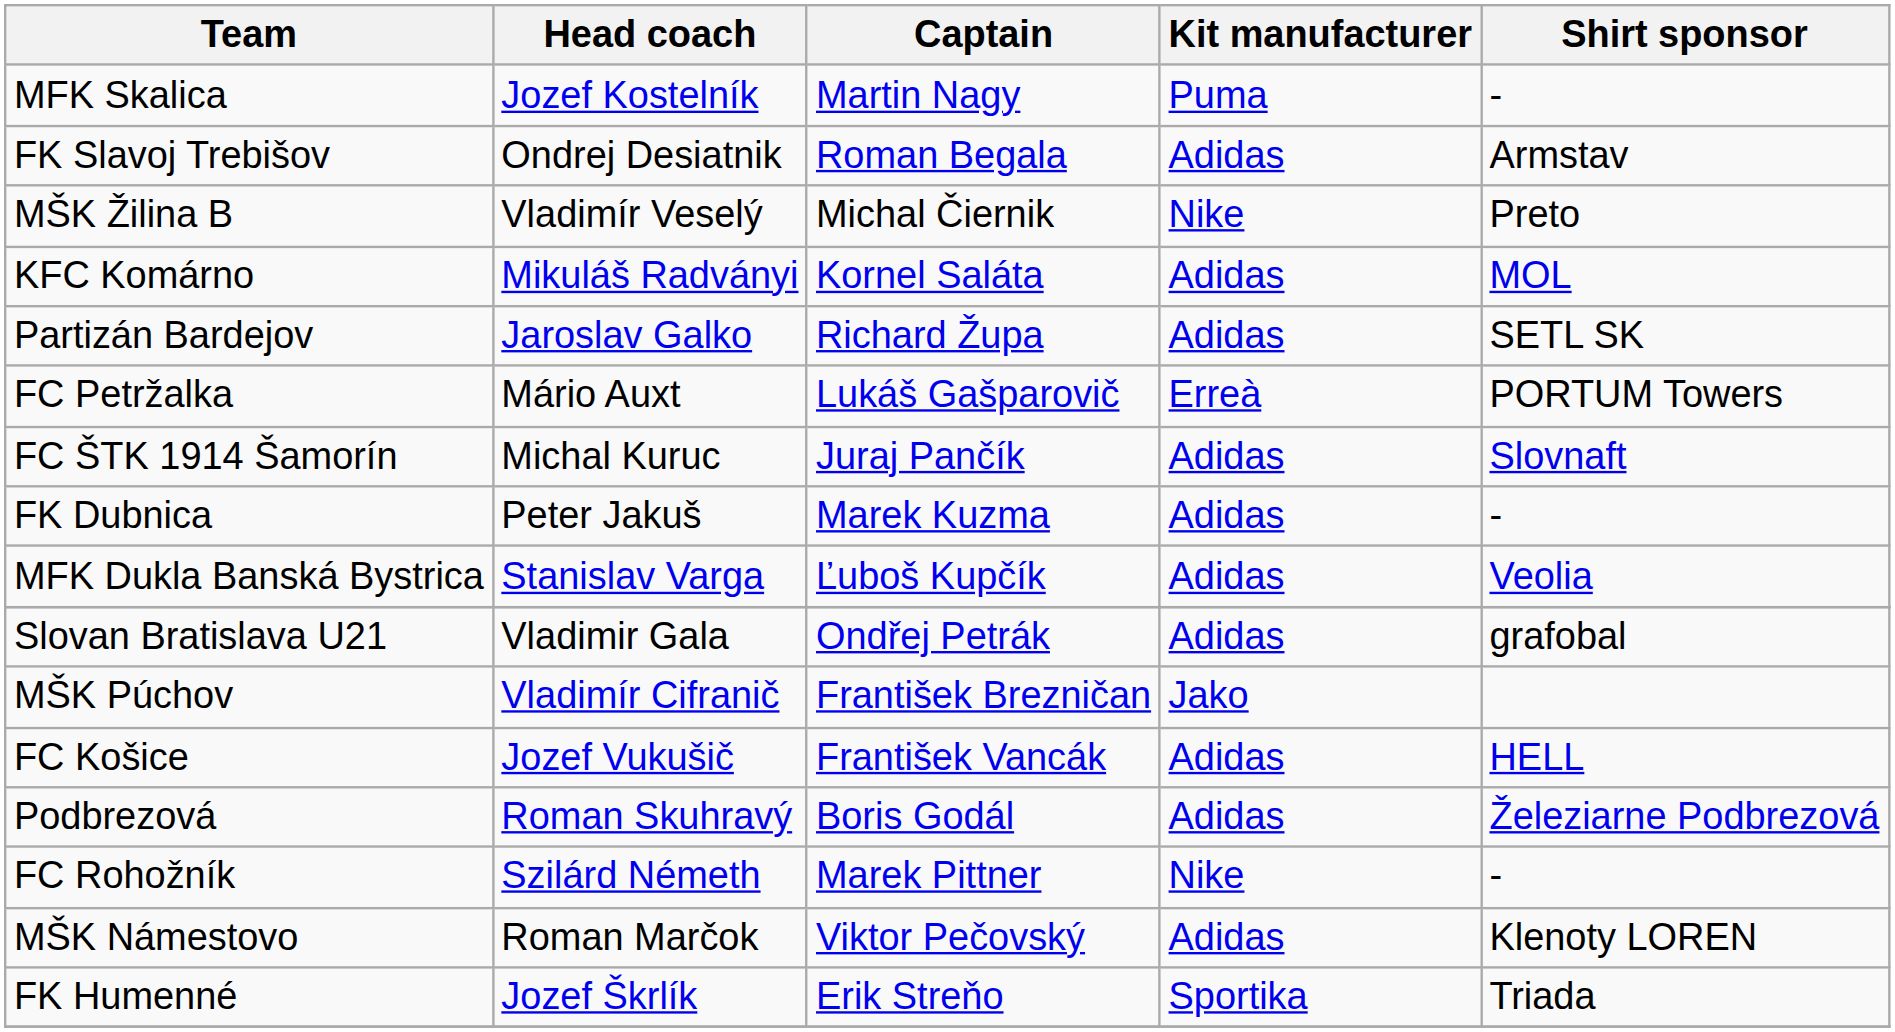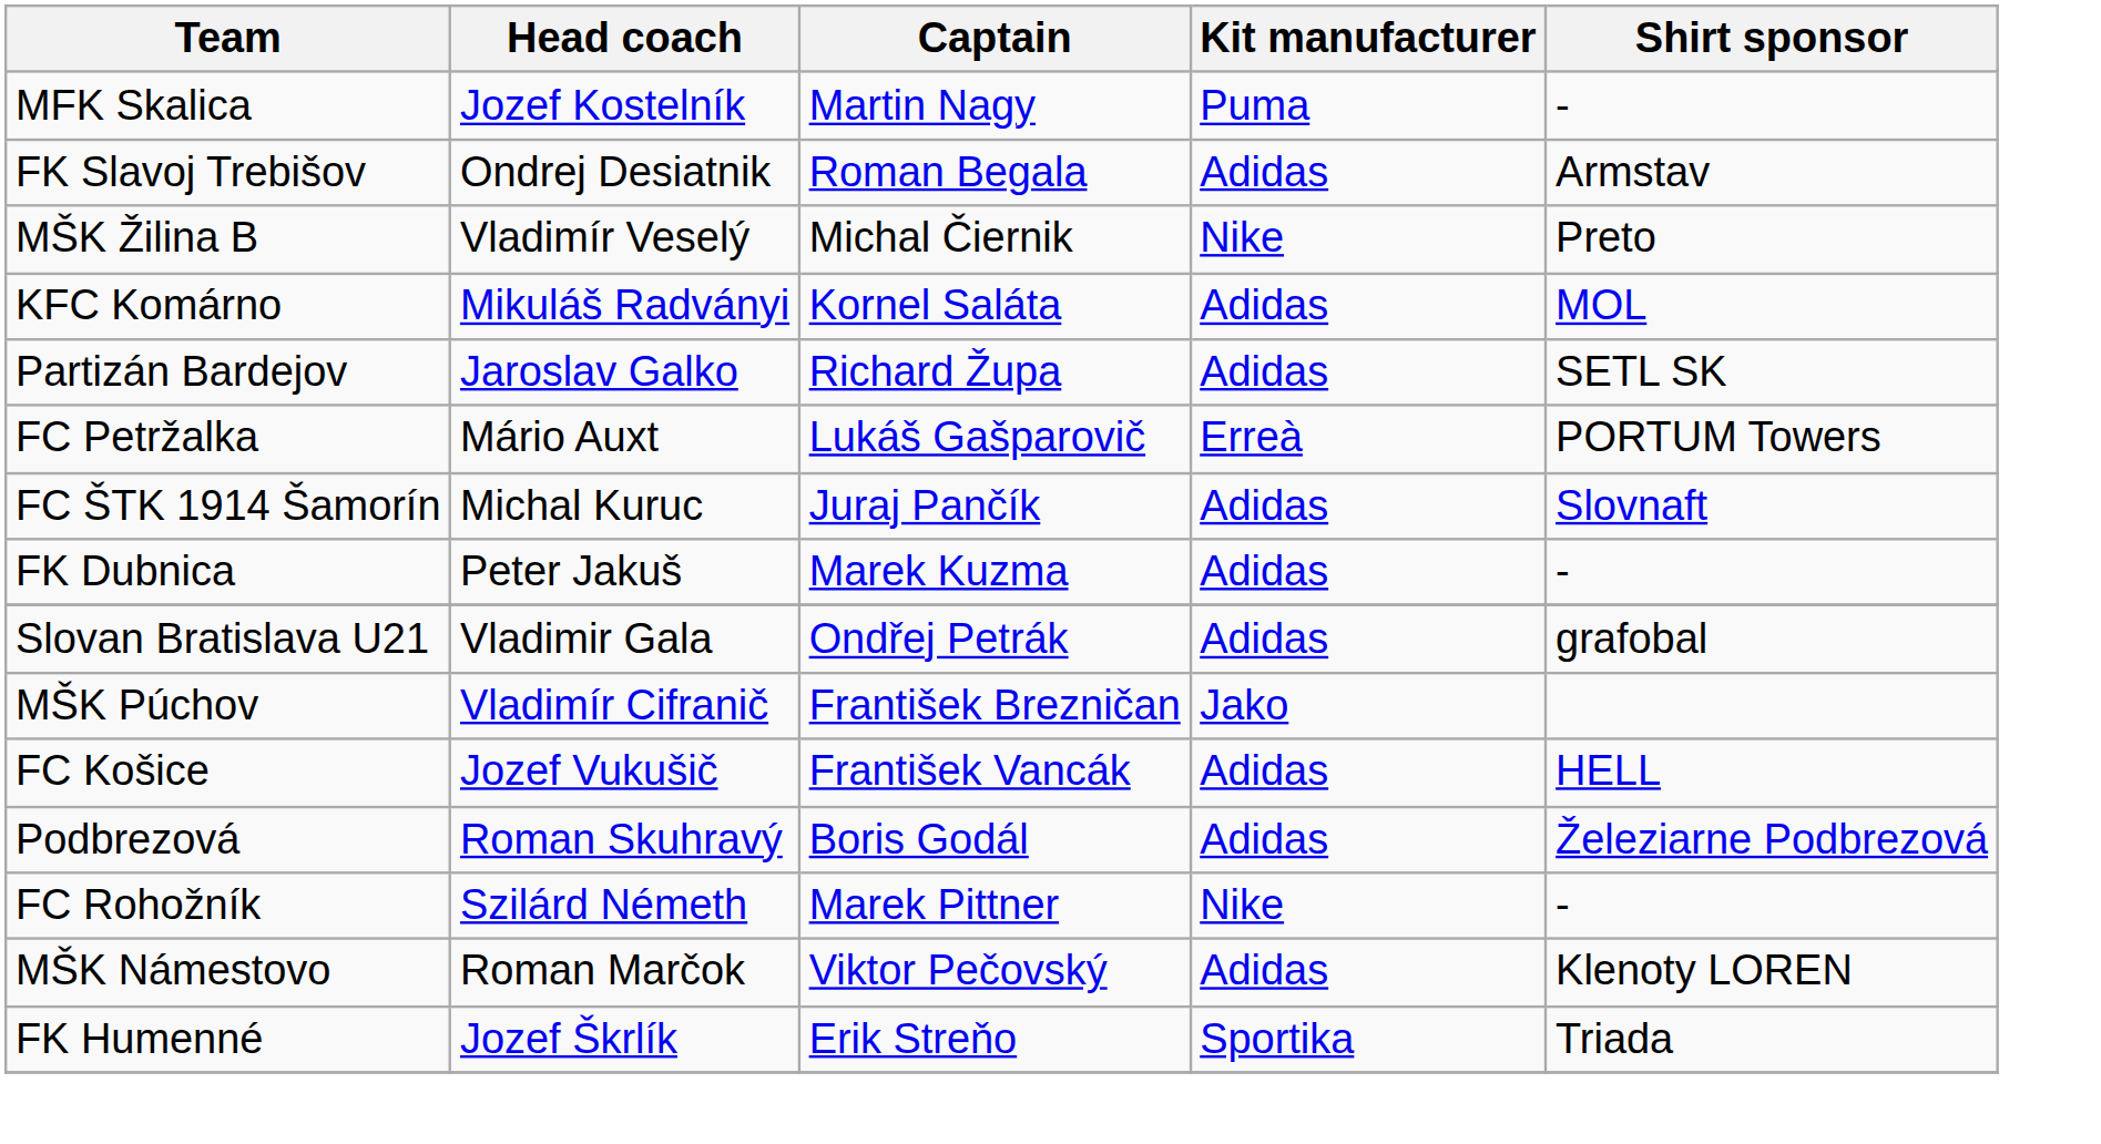 <table class="wikitable sortable" style="text-align: left;">
 <tr>
 <th>Team</th>
 <th>Head coach</th>
 <th>Captain</th>
 <th>Kit manufacturer</th>
 <th>Shirt sponsor</th>
 </tr>
 <tr>
 <td>MFK Skalica</td>
 <td> <a href='#'>Jozef Kostelník</a></td>
 <td> <a href='#'>Martin Nagy</a></td>
 <td> <a href='#'>Puma</a></td>
 <td>-</td>
 </tr>
 <tr>
 <td>FK Slavoj Trebišov</td>
 <td> Ondrej Desiatnik</td>
 <td> <a href='#'>Roman Begala</a></td>
 <td> <a href='#'>Adidas</a></td>
 <td>Armstav</td>
 </tr>
 <tr>
 <td>MŠK Žilina B</td>
 <td> Vladimír Veselý</td>
 <td> Michal Čiernik</td>
 <td> <a href='#'>Nike</a></td>
 <td>Preto</td>
 </tr>
 <tr>
 <td>KFC Komárno</td>
 <td> <a href='#'>Mikuláš Radványi</a></td>
 <td> <a href='#'>Kornel Saláta</a></td>
 <td> <a href='#'>Adidas</a></td>
 <td><a href='#'>MOL</a></td>
 </tr>
 <tr>
 <td>Partizán Bardejov</td>
 <td> <a href='#'>Jaroslav Galko</a></td>
 <td> <a href='#'>Richard Župa</a></td>
 <td> <a href='#'>Adidas</a></td>
 <td>SETL SK</td>
 </tr>
 <tr>
 <td>FC Petržalka</td>
 <td> Mário Auxt</td>
 <td> <a href='#'>Lukáš Gašparovič</a></td>
 <td> <a href='#'>Erreà</a></td>
 <td>PORTUM Towers</td>
 </tr>
 <tr>
 <td>FC ŠTK 1914 Šamorín</td>
 <td> Michal Kuruc</td>
 <td> <a href='#'>Juraj Pančík</a></td>
 <td> <a href='#'>Adidas</a></td>
 <td><a href='#'>Slovnaft</a></td>
 </tr>
 <tr>
 <td>FK Dubnica</td>
 <td> Peter Jakuš</td>
 <td> <a href='#'>Marek Kuzma</a></td>
 <td> <a href='#'>Adidas</a></td>
 <td>-</td>
 </tr>
 <tr>
-<td>MFK Dukla Banská Bystrica</td>
-<td> <a href='#'>Stanislav Varga</a></td>
-<td> <a href='#'>Ľuboš Kupčík</a></td>
-<td> <a href='#'>Adidas</a></td>
-<td><a href='#'>Veolia</a></td>
-</tr>
-<tr>
 </tr>
 <tr>
 <td>Slovan Bratislava U21</td>
 <td> Vladimir Gala</td>
 <td> <a href='#'>Ondřej Petrák</a></td>
 <td> <a href='#'>Adidas</a></td>
 <td>grafobal</td>
 </tr>
 <tr>
 <td>MŠK Púchov</td>
 <td> <a href='#'>Vladimír Cifranič</a></td>
 <td> <a href='#'>František Brezničan</a></td>
 <td> <a href='#'>Jako</a></td>
 </tr>
 <tr>
 <td>FC Košice</td>
 <td> <a href='#'>Jozef Vukušič</a></td>
 <td> <a href='#'>František Vancák</a></td>
 <td> <a href='#'>Adidas</a></td>
 <td><a href='#'>HELL</a></td>
 </tr>
 <tr>
 <td>Podbrezová</td>
 <td> <a href='#'>Roman Skuhravý</a></td>
 <td> <a href='#'>Boris Godál</a></td>
 <td> <a href='#'>Adidas</a></td>
 <td><a href='#'>Železiarne Podbrezová</a></td>
 </tr>
 <tr>
 <td>FC Rohožník</td>
 <td> <a href='#'>Szilárd Németh</a></td>
 <td> <a href='#'>Marek Pittner</a></td>
 <td> <a href='#'>Nike</a></td>
 <td>-</td>
 </tr>
 <tr>
 <td>MŠK Námestovo</td>
 <td> Roman Marčok</td>
 <td> <a href='#'>Viktor Pečovský</a></td>
 <td> <a href='#'>Adidas</a></td>
 <td>Klenoty LOREN</td>
 </tr>
 <tr>
 <td>FK Humenné</td>
 <td> <a href='#'>Jozef Škrlík</a></td>
 <td> <a href='#'>Erik Streňo</a></td>
 <td> <a href='#'>Sportika</a></td>
 <td>Triada</td>
 </tr>
 <tr>
 </tr>
 </table>
